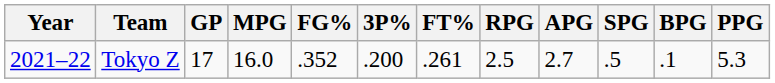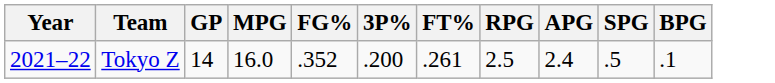 <table class="wikitable sortable">
 <tr>
 <th>Year</th>
 <th>Team</th>
 <th>GP</th>
 <th>MPG</th>
 <th>FG%</th>
 <th>3P%</th>
 <th>FT%</th>
 <th>RPG</th>
 <th>APG</th>
 <th>SPG</th>
 <th>BPG</th>
-<th>PPG</th>
 </tr>
 <tr>
 <td><a href='#'>2021–22</a></td>
 <td><a href='#'>Tokyo Z</a></td>
-<td>17</td>
+<td>14</td>
 <td>16.0</td>
 <td>.352</td>
 <td>.200</td>
 <td>.261</td>
 <td>2.5</td>
-<td>2.7</td>
+<td>2.4</td>
 <td>.5</td>
 <td>.1</td>
-<td>5.3</td>
 </tr>
 </table>
